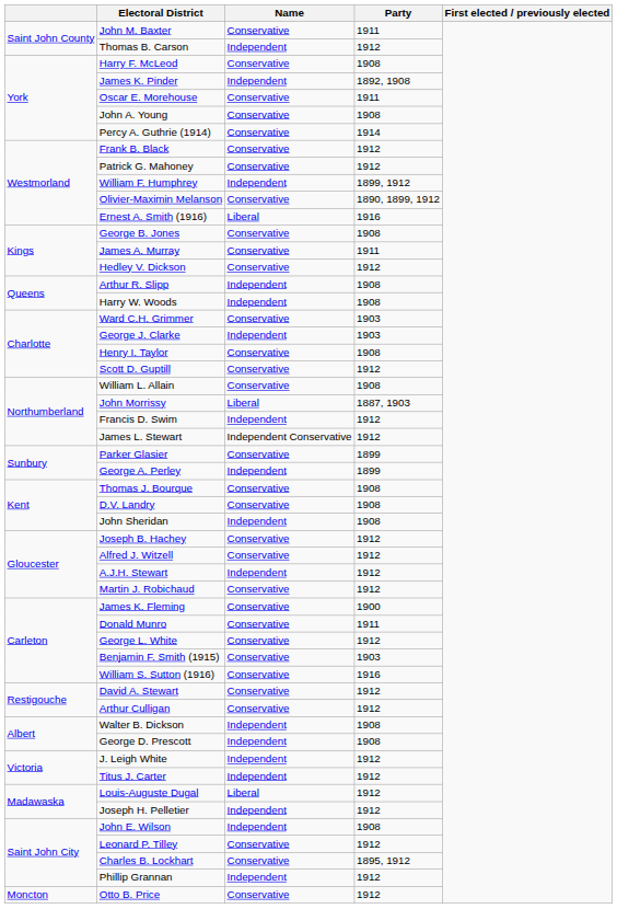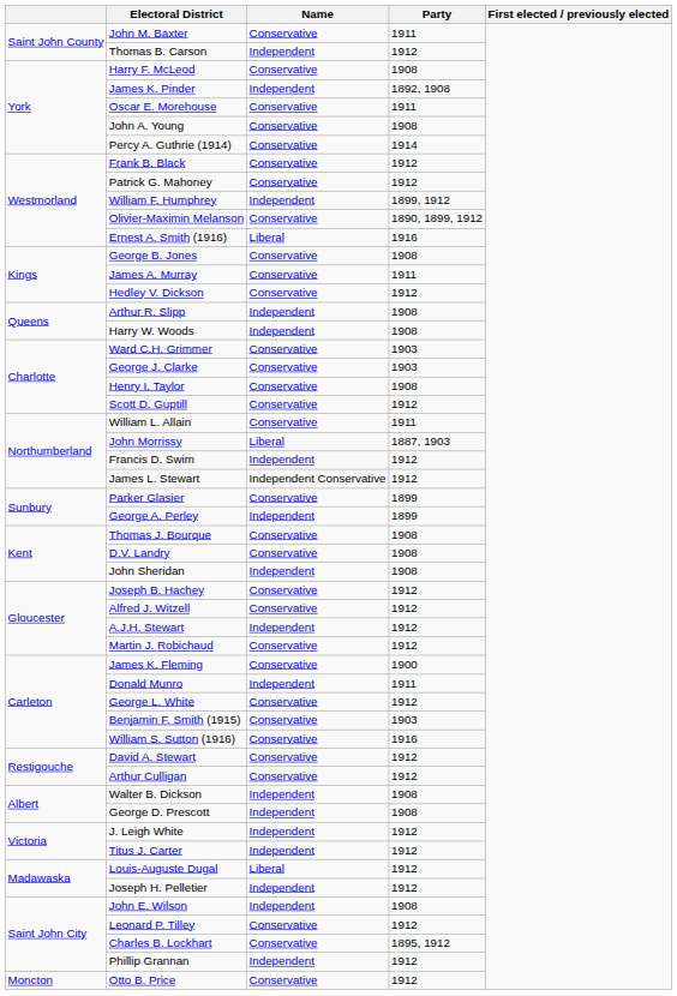 <table class="wikitable sortable">
 <tr>
 <th></th>
 <th>Electoral District</th>
 <th>Name</th>
 <th>Party</th>
 <th>First elected / previously elected</th>
 </tr>
 <tr>
 <td rowspan="2"><a href='#'>Saint John County</a></td>
 <td><a href='#'>John M. Baxter</a></td>
 <td><a href='#'>Conservative</a></td>
 <td>1911</td>
 </tr>
 <tr>
 <td>Thomas B. Carson</td>
 <td><a href='#'>Independent</a></td>
 <td>1912</td>
 </tr>
 <tr>
 <td rowspan="5"><a href='#'>York</a></td>
 <td><a href='#'>Harry F. McLeod</a></td>
 <td><a href='#'>Conservative</a></td>
 <td>1908</td>
 </tr>
 <tr>
 <td><a href='#'>James K. Pinder</a></td>
 <td><a href='#'>Independent</a></td>
 <td>1892, 1908</td>
 </tr>
 <tr>
 <td><a href='#'>Oscar E. Morehouse</a></td>
 <td><a href='#'>Conservative</a></td>
 <td>1911</td>
 </tr>
 <tr>
 <td>John A. Young</td>
 <td><a href='#'>Conservative</a></td>
 <td>1908</td>
 </tr>
 <tr>
 <td>Percy A. Guthrie (1914)</td>
 <td><a href='#'>Conservative</a></td>
 <td>1914</td>
 </tr>
 <tr>
 <td rowspan="5"><a href='#'>Westmorland</a></td>
 <td><a href='#'>Frank B. Black</a></td>
 <td><a href='#'>Conservative</a></td>
 <td>1912</td>
 </tr>
 <tr>
 <td>Patrick G. Mahoney</td>
 <td><a href='#'>Conservative</a></td>
 <td>1912</td>
 </tr>
 <tr>
 <td><a href='#'>William F. Humphrey</a></td>
 <td><a href='#'>Independent</a></td>
 <td>1899, 1912</td>
 </tr>
 <tr>
 <td><a href='#'>Olivier-Maximin Melanson</a></td>
 <td><a href='#'>Conservative</a></td>
 <td>1890, 1899, 1912</td>
 </tr>
 <tr>
 <td><a href='#'>Ernest A. Smith</a> (1916)</td>
 <td><a href='#'>Liberal</a></td>
 <td>1916</td>
 </tr>
 <tr>
 <td rowspan="3"><a href='#'>Kings</a></td>
 <td><a href='#'>George B. Jones</a></td>
 <td><a href='#'>Conservative</a></td>
 <td>1908</td>
 </tr>
 <tr>
 <td><a href='#'>James A. Murray</a></td>
 <td><a href='#'>Conservative</a></td>
 <td>1911</td>
 </tr>
 <tr>
 <td><a href='#'>Hedley V. Dickson</a></td>
 <td><a href='#'>Conservative</a></td>
 <td>1912</td>
 </tr>
 <tr>
 <td rowspan="2"><a href='#'>Queens</a></td>
 <td><a href='#'>Arthur R. Slipp</a></td>
 <td><a href='#'>Independent</a></td>
 <td>1908</td>
 </tr>
 <tr>
 <td>Harry W. Woods</td>
 <td><a href='#'>Independent</a></td>
 <td>1908</td>
 </tr>
 <tr>
 <td rowspan="4"><a href='#'>Charlotte</a></td>
 <td><a href='#'>Ward C.H. Grimmer</a></td>
 <td><a href='#'>Conservative</a></td>
 <td>1903</td>
 </tr>
 <tr>
 <td><a href='#'>George J. Clarke</a></td>
-<td><a href='#'>Independent</a></td>
+<td><a href='#'>Conservative</a></td>
 <td>1903</td>
 </tr>
 <tr>
 <td><a href='#'>Henry I. Taylor</a></td>
 <td><a href='#'>Conservative</a></td>
 <td>1908</td>
 </tr>
 <tr>
 <td><a href='#'>Scott D. Guptill</a></td>
 <td><a href='#'>Conservative</a></td>
 <td>1912</td>
 </tr>
 <tr>
 <td rowspan="4"><a href='#'>Northumberland</a></td>
 <td>William L. Allain</td>
 <td><a href='#'>Conservative</a></td>
-<td>1908</td>
+<td>1911</td>
 </tr>
 <tr>
 <td><a href='#'>John Morrissy</a></td>
 <td><a href='#'>Liberal</a></td>
 <td>1887, 1903</td>
 </tr>
 <tr>
 <td>Francis D. Swim</td>
 <td><a href='#'>Independent</a></td>
 <td>1912</td>
 </tr>
 <tr>
 <td>James L. Stewart</td>
 <td>Independent Conservative</td>
 <td>1912</td>
 </tr>
 <tr>
 <td rowspan="2"><a href='#'>Sunbury</a></td>
 <td><a href='#'>Parker Glasier</a></td>
 <td><a href='#'>Conservative</a></td>
 <td>1899</td>
 </tr>
 <tr>
 <td><a href='#'>George A. Perley</a></td>
 <td><a href='#'>Independent</a></td>
 <td>1899</td>
 </tr>
 <tr>
 <td rowspan="3"><a href='#'>Kent</a></td>
 <td><a href='#'>Thomas J. Bourque</a></td>
 <td><a href='#'>Conservative</a></td>
 <td>1908</td>
 </tr>
 <tr>
 <td><a href='#'>D.V. Landry</a></td>
 <td><a href='#'>Conservative</a></td>
 <td>1908</td>
 </tr>
 <tr>
 <td>John Sheridan</td>
 <td><a href='#'>Independent</a></td>
 <td>1908</td>
 </tr>
 <tr>
 <td rowspan="4"><a href='#'>Gloucester</a></td>
 <td><a href='#'>Joseph B. Hachey</a></td>
 <td><a href='#'>Conservative</a></td>
 <td>1912</td>
 </tr>
 <tr>
 <td><a href='#'>Alfred J. Witzell</a></td>
 <td><a href='#'>Conservative</a></td>
 <td>1912</td>
 </tr>
 <tr>
 <td><a href='#'>A.J.H. Stewart</a></td>
 <td><a href='#'>Independent</a></td>
 <td>1912</td>
 </tr>
 <tr>
 <td><a href='#'>Martin J. Robichaud</a></td>
 <td><a href='#'>Conservative</a></td>
 <td>1912</td>
 </tr>
 <tr>
 <td rowspan="5"><a href='#'>Carleton</a></td>
 <td><a href='#'>James K. Fleming</a></td>
 <td><a href='#'>Conservative</a></td>
 <td>1900</td>
 </tr>
 <tr>
 <td><a href='#'>Donald Munro</a></td>
-<td><a href='#'>Conservative</a></td>
+<td><a href='#'>Independent</a></td>
 <td>1911</td>
 </tr>
 <tr>
 <td><a href='#'>George L. White</a></td>
 <td><a href='#'>Conservative</a></td>
 <td>1912</td>
 </tr>
 <tr>
 <td><a href='#'>Benjamin F. Smith</a> (1915)</td>
 <td><a href='#'>Conservative</a></td>
 <td>1903</td>
 </tr>
 <tr>
 <td><a href='#'>William S. Sutton</a> (1916)</td>
 <td><a href='#'>Conservative</a></td>
 <td>1916</td>
 </tr>
 <tr>
 <td rowspan="2"><a href='#'>Restigouche</a></td>
 <td><a href='#'>David A. Stewart</a></td>
 <td><a href='#'>Conservative</a></td>
 <td>1912</td>
 </tr>
 <tr>
 <td><a href='#'>Arthur Culligan</a></td>
 <td><a href='#'>Conservative</a></td>
 <td>1912</td>
 </tr>
 <tr>
 <td rowspan="2"><a href='#'>Albert</a></td>
 <td>Walter B. Dickson</td>
 <td><a href='#'>Independent</a></td>
 <td>1908</td>
 </tr>
 <tr>
 <td>George D. Prescott</td>
 <td><a href='#'>Independent</a></td>
 <td>1908</td>
 </tr>
 <tr>
 <td rowspan="2"><a href='#'>Victoria</a></td>
 <td>J. Leigh White</td>
 <td><a href='#'>Independent</a></td>
 <td>1912</td>
 </tr>
 <tr>
 <td><a href='#'>Titus J. Carter</a></td>
 <td><a href='#'>Independent</a></td>
 <td>1912</td>
 </tr>
 <tr>
 <td rowspan="2"><a href='#'>Madawaska</a></td>
 <td><a href='#'>Louis-Auguste Dugal</a></td>
 <td><a href='#'>Liberal</a></td>
 <td>1912</td>
 </tr>
 <tr>
 <td>Joseph H. Pelletier</td>
 <td><a href='#'>Independent</a></td>
 <td>1912</td>
 </tr>
 <tr>
 <td rowspan="4"><a href='#'>Saint John City</a></td>
 <td><a href='#'>John E. Wilson</a></td>
 <td><a href='#'>Independent</a></td>
 <td>1908</td>
 </tr>
 <tr>
 <td><a href='#'>Leonard P. Tilley</a></td>
 <td><a href='#'>Conservative</a></td>
 <td>1912</td>
 </tr>
 <tr>
 <td><a href='#'>Charles B. Lockhart</a></td>
 <td><a href='#'>Conservative</a></td>
 <td>1895, 1912</td>
 </tr>
 <tr>
 <td>Phillip Grannan</td>
 <td><a href='#'>Independent</a></td>
 <td>1912</td>
 </tr>
 <tr>
 <td><a href='#'>Moncton</a></td>
 <td><a href='#'>Otto B. Price</a></td>
 <td><a href='#'>Conservative</a></td>
 <td>1912</td>
 </tr>
 </table>
